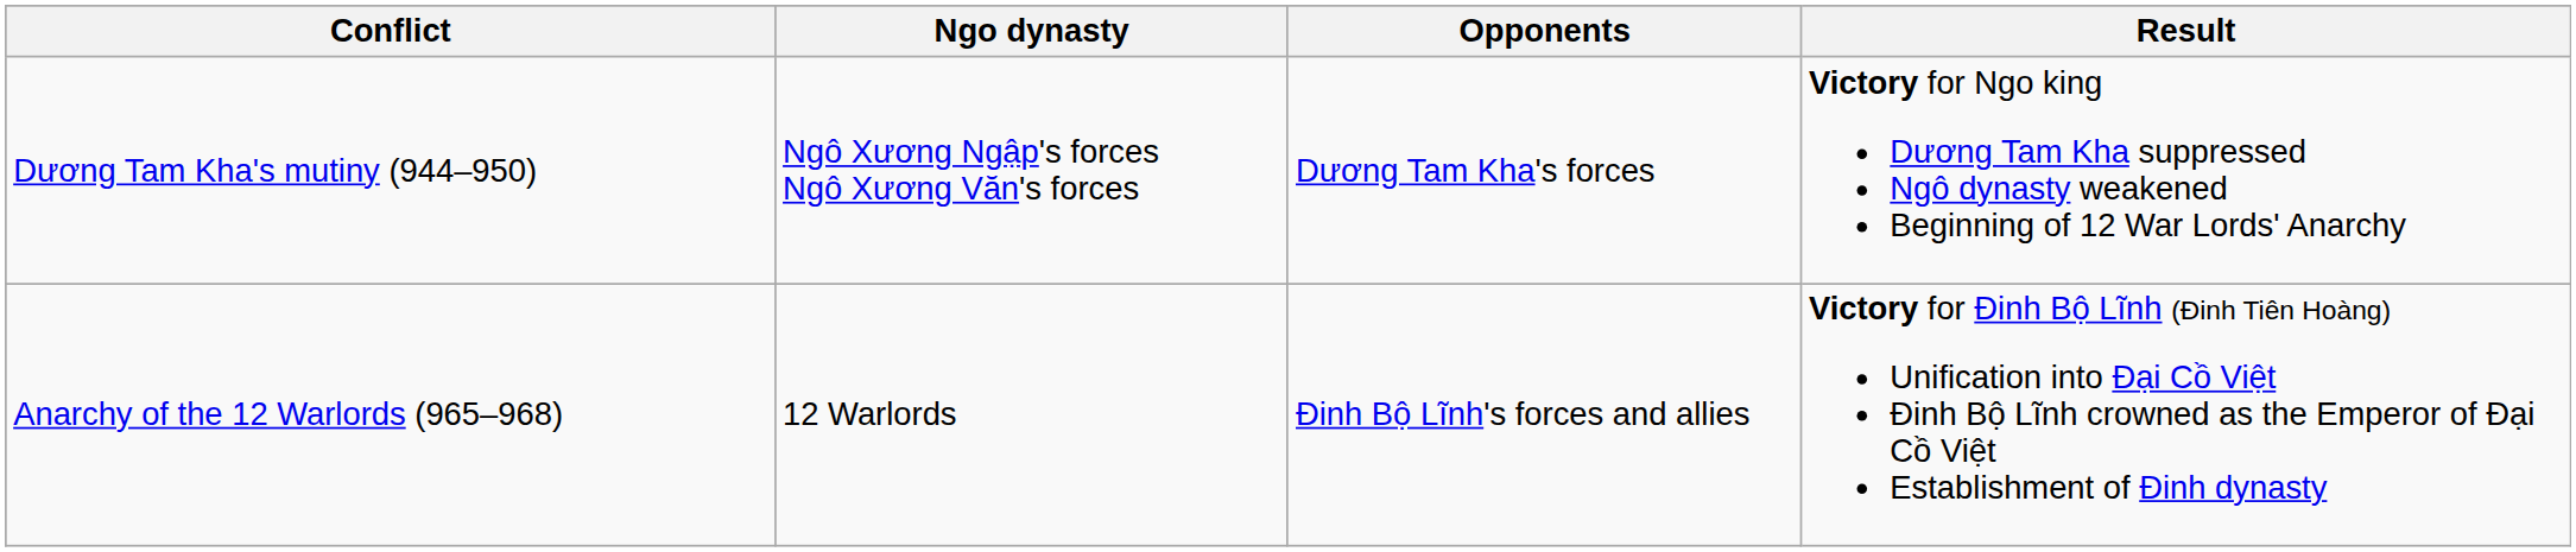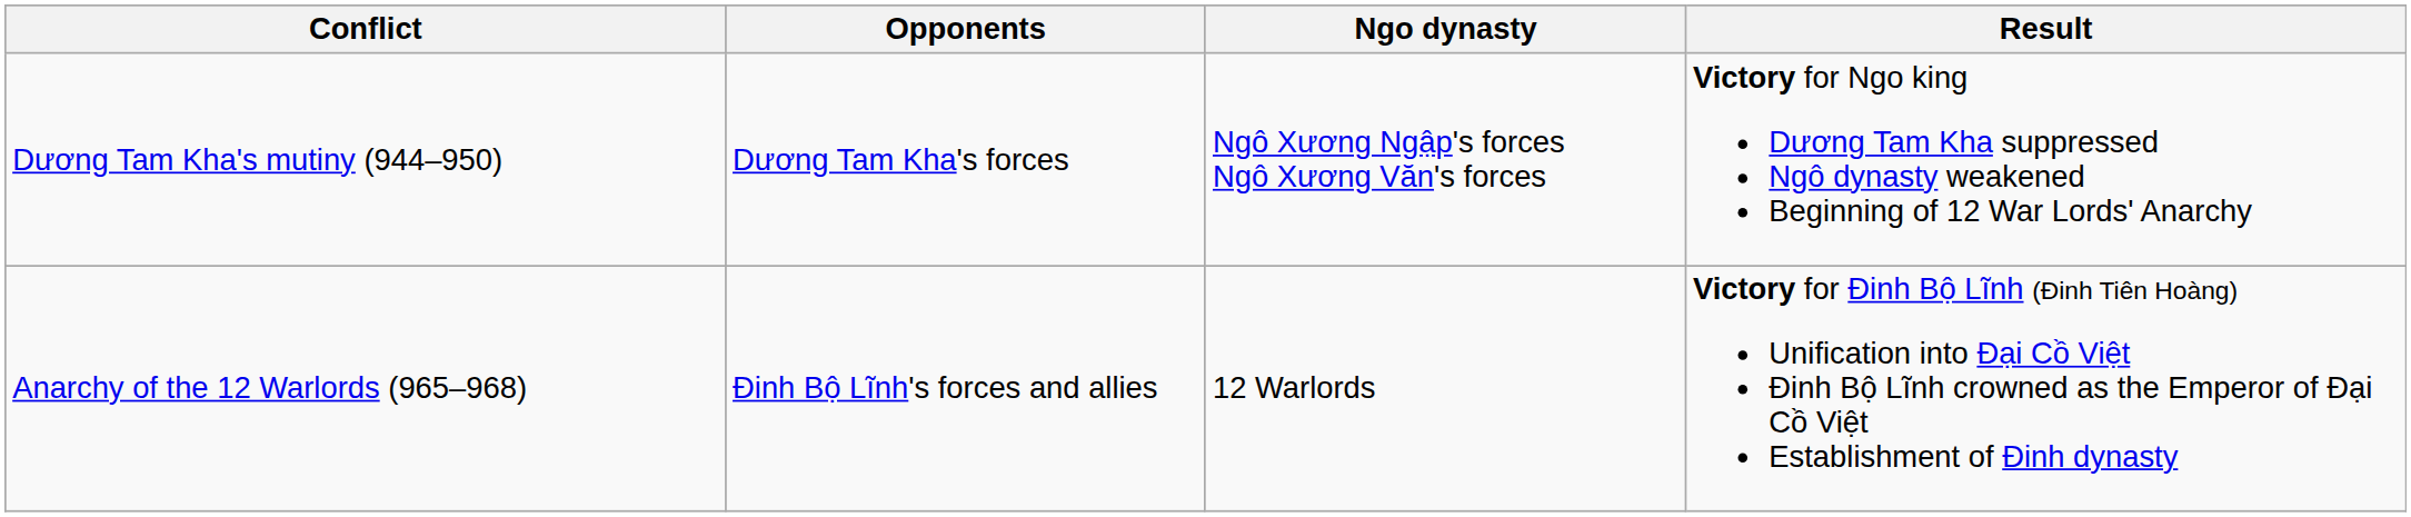 <table class="wikitable" width="100%">
 <tr>
 <th width="30%">Conflict</th>
+<th width="20%">Opponents</th>
 <th width="20%">Ngo dynasty</th>
-<th width="20%">Opponents</th>
 <th width="30%">Result</th>
 </tr>
 <tr>
 <td><a href='#'>Dương Tam Kha's mutiny</a> (944–950)</td>
+<td><a href='#'>Dương Tam Kha</a>'s forces</td>
 <td><a href='#'>Ngô Xương Ngập</a>'s forces <br> <a href='#'>Ngô Xương Văn</a>'s forces</td>
-<td><a href='#'>Dương Tam Kha</a>'s forces</td>
 <td><strong>Victory</strong> for Ngo king<br><ul><li><a href='#'>Dương Tam Kha</a> suppressed</li><li><a href='#'>Ngô dynasty</a> weakened</li><li>Beginning of 12 War Lords' Anarchy</li></ul></td>
 </tr>
 <tr>
 <td><a href='#'>Anarchy of the 12 Warlords</a> (965–968)</td>
+<td><a href='#'>Đinh Bộ Lĩnh</a>'s forces and allies</td>
 <td>12 Warlords</td>
-<td><a href='#'>Đinh Bộ Lĩnh</a>'s forces and allies</td>
 <td><strong>Victory</strong> for <a href='#'>Đinh Bộ Lĩnh</a> <small>(Đinh Tiên Hoàng)</small><br><ul><li>Unification into <a href='#'>Đại Cồ Việt</a></li><li>Đinh Bộ Lĩnh crowned as the Emperor of Đại Cồ Việt</li><li>Establishment of <a href='#'>Đinh dynasty</a></li></ul></td>
 </tr>
 </table>
